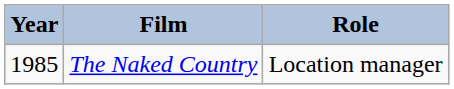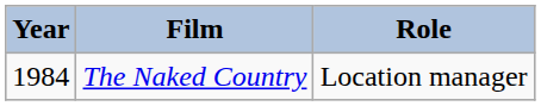 <table class="wikitable" style="font-size: 95%;" cellpadding="4" border="2" background: #f9f9f9;>
 <tr align="center">
 <th style="background:#B0C4DE;">Year</th>
 <th style="background:#B0C4DE;">Film</th>
 <th style="background:#B0C4DE;">Role</th>
 </tr>
 <tr>
-<td>1985</td>
+<td>1984</td>
 <td><em><a href='#'>The Naked Country</a></em></td>
 <td>Location manager</td>
 </tr>
 </table>
